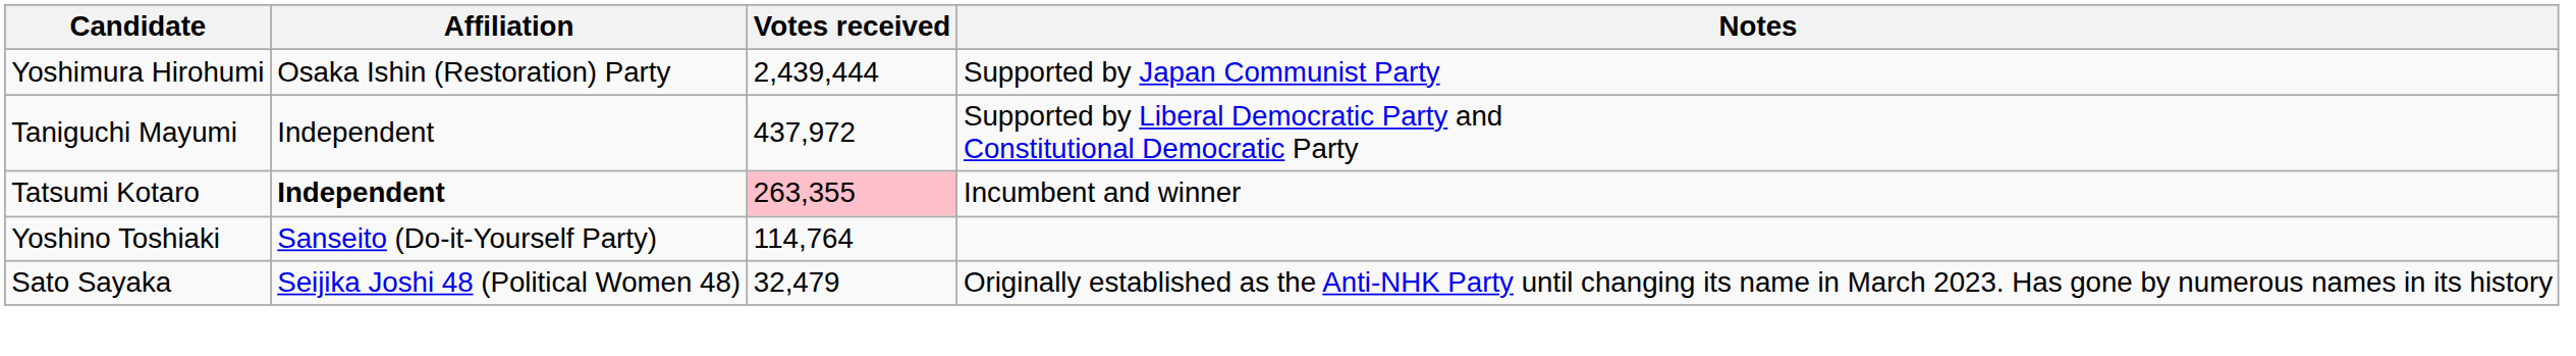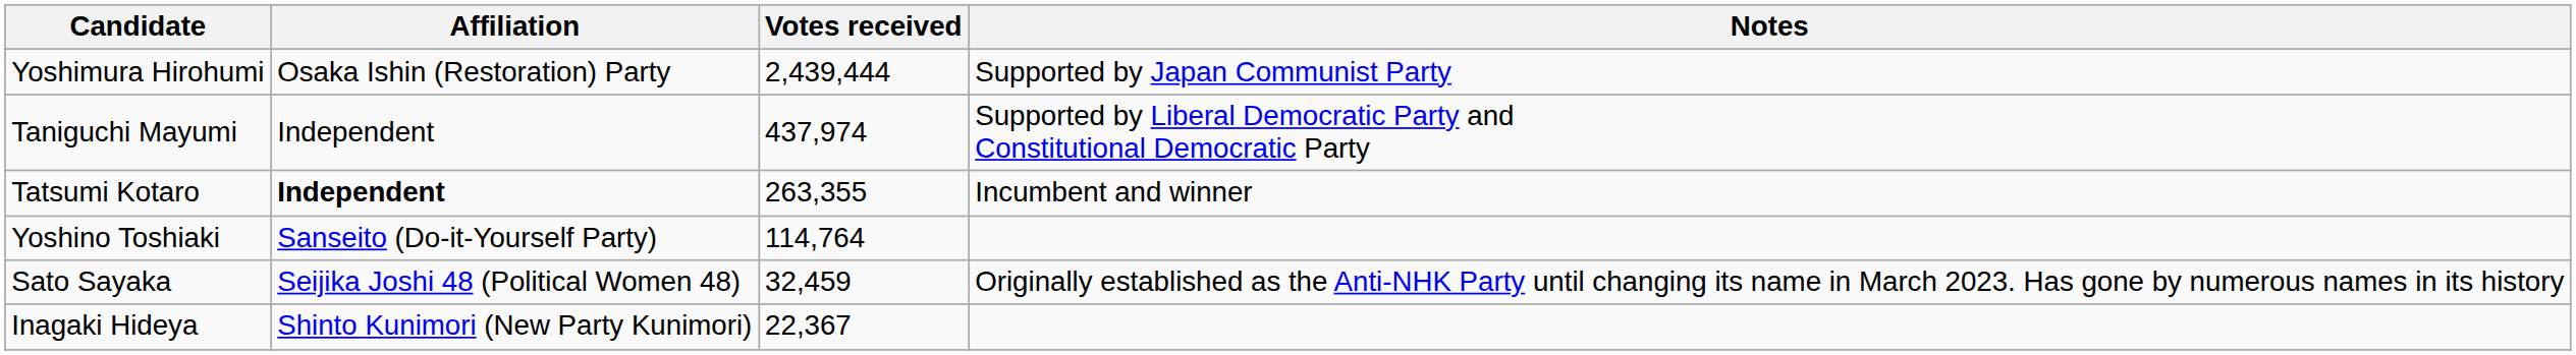 <table class="wikitable">
 <tr>
 <th>Candidate</th>
 <th>Affiliation</th>
 <th>Votes received</th>
 <th>Notes</th>
 </tr>
 <tr>
 <td>Yoshimura Hirohumi</td>
 <td>Osaka Ishin (Restoration) Party</td>
 <td>2,439,444</td>
 <td>Supported by <a href='#'>Japan Communist Party</a></td>
 </tr>
 <tr>
 <td>Taniguchi Mayumi</td>
 <td>Independent</td>
-<td>437,972</td>
+<td>437,974</td>
 <td>Supported by <a href='#'>Liberal Democratic Party</a> and<br><a href='#'>Constitutional Democratic</a> Party</td>
 </tr>
 <tr>
 <td>Tatsumi Kotaro</td>
 <td><strong>Independent</strong></td>
-<td style="background: pink;">263,355</td>
+<td>263,355</td>
 <td>Incumbent and winner</td>
 </tr>
 <tr>
 <td>Yoshino Toshiaki</td>
 <td><a href='#'>Sanseito</a> (Do-it-Yourself Party)</td>
 <td>114,764</td>
 <td></td>
 </tr>
 <tr>
 <td>Sato Sayaka</td>
 <td><a href='#'>Seijika Joshi 48</a> (Political Women 48)</td>
-<td>32,479</td>
+<td>32,459</td>
 <td>Originally established as the <a href='#'>Anti-NHK Party</a> until changing its name in March 2023. Has gone by numerous names in its history</td>
 </tr>
+<tr>
+<td>Inagaki Hideya</td>
+<td><a href='#'>Shinto Kunimori</a> (New Party Kunimori)</td>
+<td>22,367</td>
+<td></td>
+</tr>
 </table>
